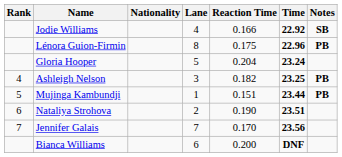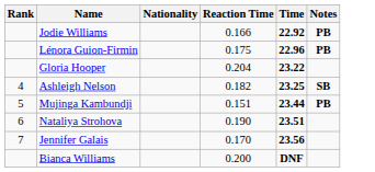 <table class="wikitable sortable" style="text-align:center">
 <tr>
 <th>Rank</th>
 <th>Name</th>
 <th>Nationality</th>
-<th>Lane</th>
 <th>Reaction Time</th>
 <th>Time</th>
 <th>Notes</th>
 </tr>
 <tr>
 <td></td>
 <td align=left><a href='#'>Jodie Williams</a></td>
 <td align=left></td>
-<td>4</td>
 <td>0.166</td>
 <td><strong>22.92</strong></td>
-<td><strong>SB</strong></td>
+<td><strong>PB</strong></td>
 </tr>
 <tr>
 <td></td>
 <td align=left><a href='#'>Lénora Guion-Firmin</a></td>
 <td align=left></td>
-<td>8</td>
 <td>0.175</td>
 <td><strong>22.96</strong></td>
 <td><strong>PB</strong></td>
 </tr>
 <tr>
 <td></td>
 <td align=left><a href='#'>Gloria Hooper</a></td>
 <td align=left></td>
-<td>5</td>
 <td>0.204</td>
-<td><strong>23.24</strong></td>
+<td><strong>23.22</strong></td>
 <td></td>
 </tr>
 <tr>
 <td>4</td>
 <td align=left><a href='#'>Ashleigh Nelson</a></td>
 <td align=left></td>
-<td>3</td>
 <td>0.182</td>
 <td><strong>23.25</strong></td>
-<td><strong>PB</strong></td>
+<td><strong>SB</strong></td>
 </tr>
 <tr>
 <td>5</td>
 <td align=left><a href='#'>Mujinga Kambundji</a></td>
 <td align=left></td>
-<td>1</td>
 <td>0.151</td>
 <td><strong>23.44</strong></td>
 <td><strong>PB</strong></td>
 </tr>
 <tr>
 <td>6</td>
 <td align=left><a href='#'>Nataliya Strohova</a></td>
 <td align=left></td>
-<td>2</td>
 <td>0.190</td>
 <td><strong>23.51</strong></td>
 <td></td>
 </tr>
 <tr>
 <td>7</td>
 <td align=left><a href='#'>Jennifer Galais</a></td>
 <td align=left></td>
-<td>7</td>
 <td>0.170</td>
 <td><strong>23.56</strong></td>
 <td></td>
 </tr>
 <tr>
 <td></td>
 <td align=left><a href='#'>Bianca Williams</a></td>
 <td align=left></td>
-<td>6</td>
 <td>0.200</td>
 <td><strong>DNF</strong></td>
 <td></td>
 </tr>
 </table>
